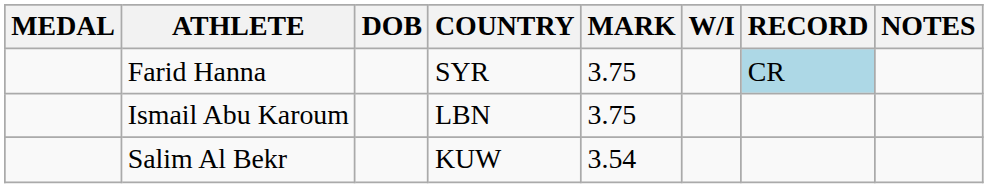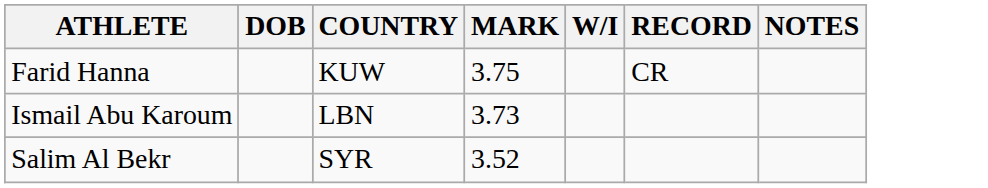 <table class="wikitable">
 <tr>
-<th>MEDAL</th>
 <th>ATHLETE</th>
 <th>DOB</th>
 <th>COUNTRY</th>
 <th>MARK</th>
 <th>W/I</th>
 <th>RECORD</th>
 <th>NOTES</th>
 </tr>
 <tr>
-<td></td>
 <td>Farid Hanna</td>
 <td></td>
-<td>SYR</td>
+<td>KUW</td>
 <td>3.75</td>
 <td></td>
-<td style="background: lightblue;">CR</td>
+<td>CR</td>
 <td></td>
 </tr>
 <tr>
-<td></td>
 <td>Ismail Abu Karoum</td>
 <td></td>
 <td>LBN</td>
-<td>3.75</td>
+<td>3.73</td>
 <td></td>
 <td></td>
 <td></td>
 </tr>
 <tr>
-<td></td>
 <td>Salim Al Bekr</td>
 <td></td>
-<td>KUW</td>
-<td>3.54</td>
+<td>SYR</td>
+<td>3.52</td>
 <td></td>
 <td></td>
 <td></td>
 </tr>
 </table>
